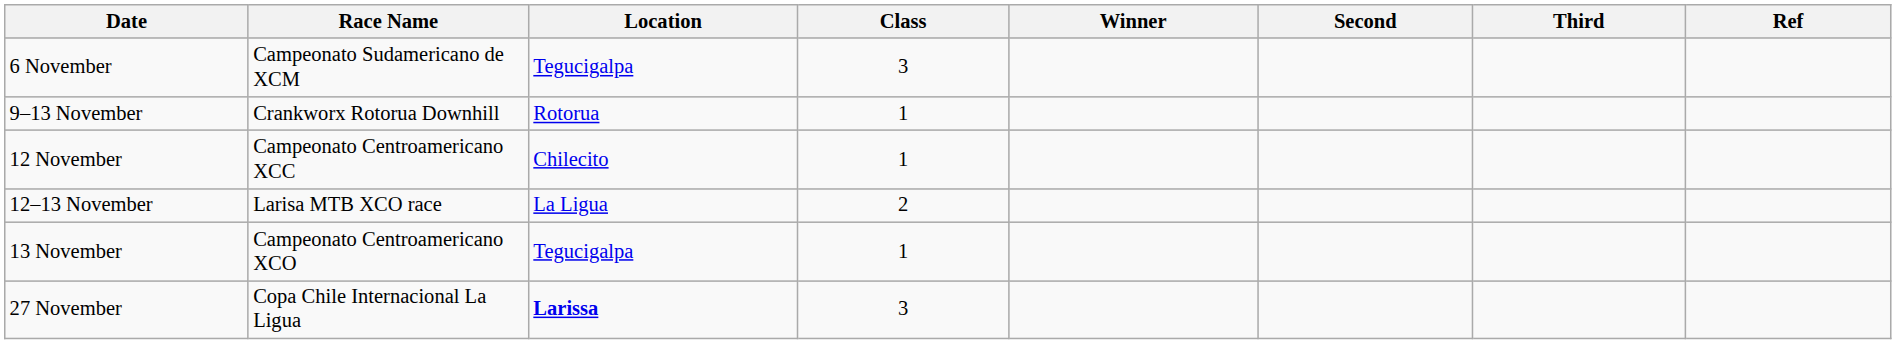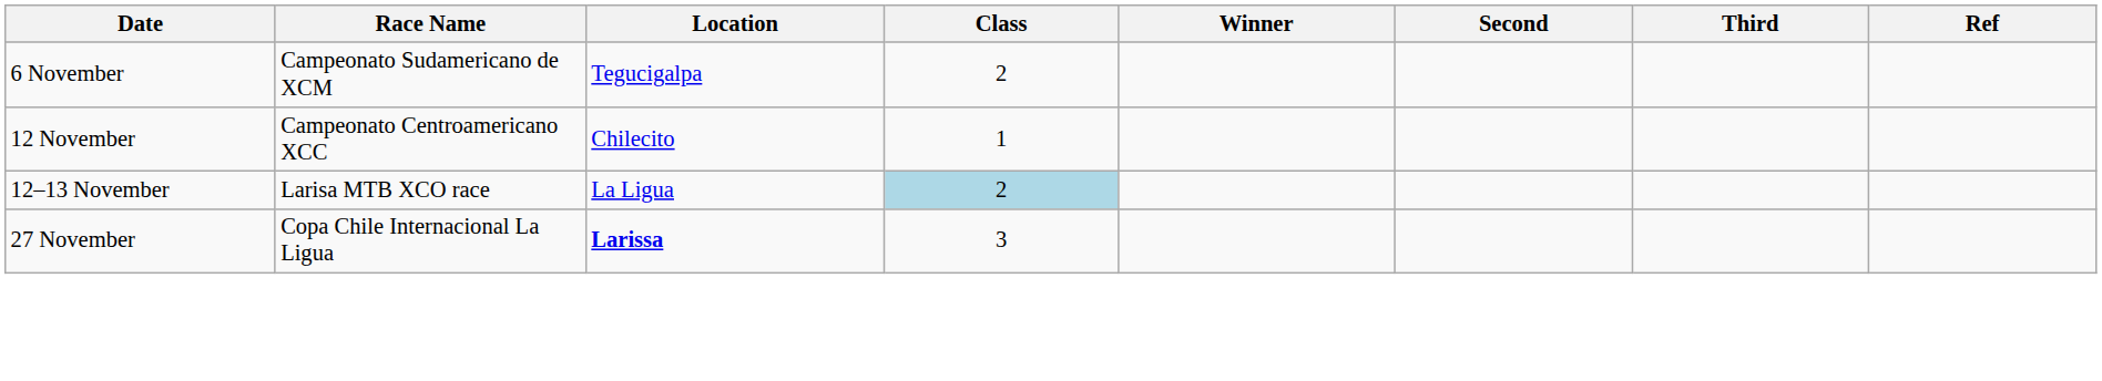 <table class="wikitable sortable" style="font-size:85%;">
 <tr>
 <th style="width:190px;">Date</th>
 <th style="width:210px;">Race Name</th>
 <th style="width:210px;">Location</th>
 <th style="width:170px;">Class</th>
 <th width=200px>Winner</th>
 <th style="width:170px;">Second</th>
 <th style="width:170px;">Third</th>
 <th style="width:170px;">Ref</th>
 </tr>
 <tr>
 <td>6 November</td>
 <td>Campeonato Sudamericano de XCM</td>
 <td> <a href='#'>Tegucigalpa</a></td>
-<td align=center>3</td>
-<td></td>
-<td></td>
-<td></td>
-<td align=center></td>
-</tr>
-<tr>
-<td>9–13 November</td>
-<td>Crankworx Rotorua Downhill</td>
-<td> <a href='#'>Rotorua</a></td>
-<td align=center>1</td>
+<td align=center>2</td>
 <td></td>
 <td></td>
 <td></td>
 <td align=center></td>
 </tr>
 <tr>
 <td>12 November</td>
 <td>Campeonato Centroamericano XCC</td>
 <td> <a href='#'>Chilecito</a></td>
 <td align=center>1</td>
 <td></td>
 <td></td>
 <td></td>
 <td align=center></td>
 </tr>
 <tr>
 <td>12–13 November</td>
 <td>Larisa MTB XCO race</td>
 <td> <a href='#'>La Ligua</a></td>
-<td align=center>2</td>
+<td align=center style="background: lightblue;">2</td>
 <td><br></td>
 <td><br></td>
 <td><br></td>
-<td align=center></td>
-</tr>
-<tr>
-<td>13 November</td>
-<td>Campeonato Centroamericano XCO</td>
-<td> <a href='#'>Tegucigalpa</a></td>
-<td align=center>1</td>
-<td></td>
-<td></td>
-<td></td>
 <td align=center></td>
 </tr>
 <tr>
 <td>27 November</td>
 <td>Copa Chile Internacional La Ligua</td>
 <td><strong> <a href='#'>Larissa</a></strong></td>
 <td align=center>3</td>
 <td><br></td>
 <td><br></td>
 <td><br></td>
 <td align=center></td>
 </tr>
 </table>
